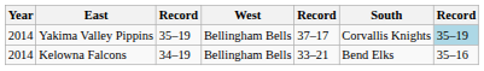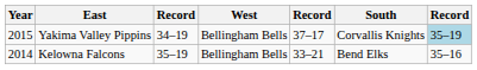 <table class="wikitable">
 <tr>
 <th>Year</th>
 <th>East</th>
 <th>Record</th>
 <th>West</th>
 <th>Record</th>
 <th>South</th>
 <th>Record</th>
 </tr>
 <tr>
-<td>2014</td>
+<td>2015</td>
 <td>Yakima Valley Pippins</td>
-<td>35–19</td>
+<td>34–19</td>
 <td>Bellingham Bells</td>
 <td>37–17</td>
 <td>Corvallis Knights</td>
 <td style="background: lightblue;">35–19</td>
 </tr>
 <tr>
 <td>2014</td>
 <td>Kelowna Falcons</td>
-<td>34–19</td>
+<td>35–19</td>
 <td>Bellingham Bells</td>
 <td>33–21</td>
 <td>Bend Elks</td>
 <td>35–16</td>
 </tr>
 </table>
